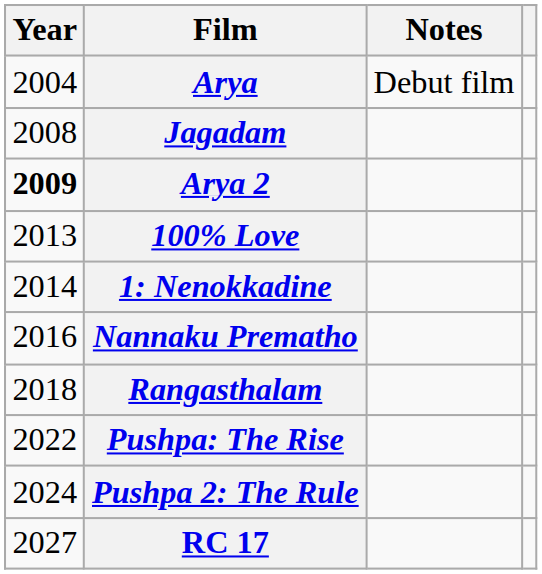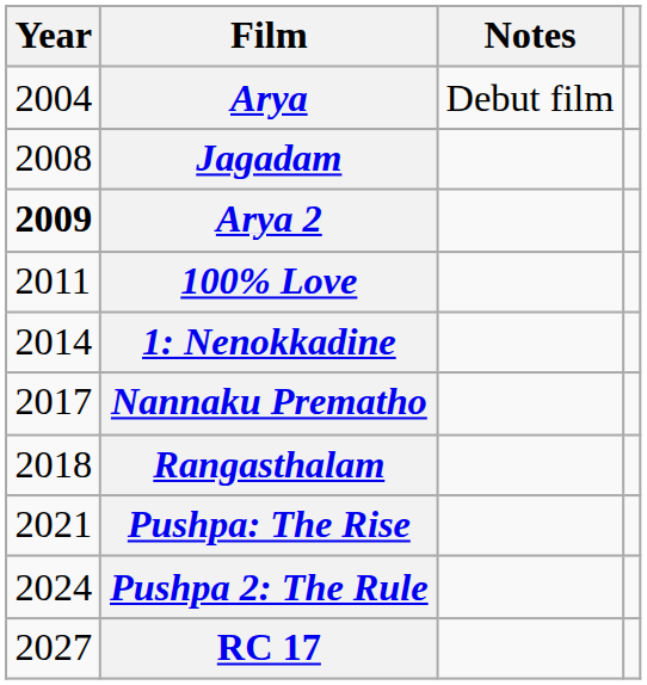 <table class="wikitable sortable plainrowheaders">
 <tr>
 <th scope="col">Year</th>
 <th scope="col">Film</th>
 <th>Notes</th>
 <th scope="col" class="e"></th>
 </tr>
 <tr>
 <td>2004</td>
 <th scope="row"><em><a href='#'>Arya</a></em></th>
 <td>Debut film</td>
 <td></td>
 </tr>
 <tr>
 <td>2008</td>
 <th scope="row"><em><a href='#'>Jagadam</a></em></th>
 <td></td>
 <td></td>
 </tr>
 <tr>
 <td><strong>2009</strong></td>
 <th scope="row"><em><a href='#'>Arya 2</a></em></th>
 <td></td>
 <td></td>
 </tr>
 <tr>
-<td>2013</td>
+<td>2011</td>
 <th scope="row"><em><a href='#'>100% Love</a></em></th>
 <td></td>
 <td></td>
 </tr>
 <tr>
 <td>2014</td>
 <th scope="row"><em><a href='#'>1: Nenokkadine</a></em></th>
 <td></td>
 <td></td>
 </tr>
 <tr>
-<td>2016</td>
+<td>2017</td>
 <th scope="row"><em><a href='#'>Nannaku Prematho</a></em></th>
 <td></td>
 <td></td>
 </tr>
 <tr>
 <td>2018</td>
 <th scope="row"><em><a href='#'>Rangasthalam</a></em></th>
 <td></td>
 <td></td>
 </tr>
 <tr>
-<td>2022</td>
+<td>2021</td>
 <th scope="row"><em><a href='#'>Pushpa: The Rise</a></em></th>
 <td></td>
 <td></td>
 </tr>
 <tr>
 <td>2024</td>
 <th scope="row"><em><a href='#'>Pushpa 2: The Rule</a></em></th>
 <td></td>
 <td></td>
 </tr>
 <tr>
 <td>2027</td>
 <th><a href='#'>RC 17</a></th>
 <td></td>
 <td></td>
 </tr>
 </table>
